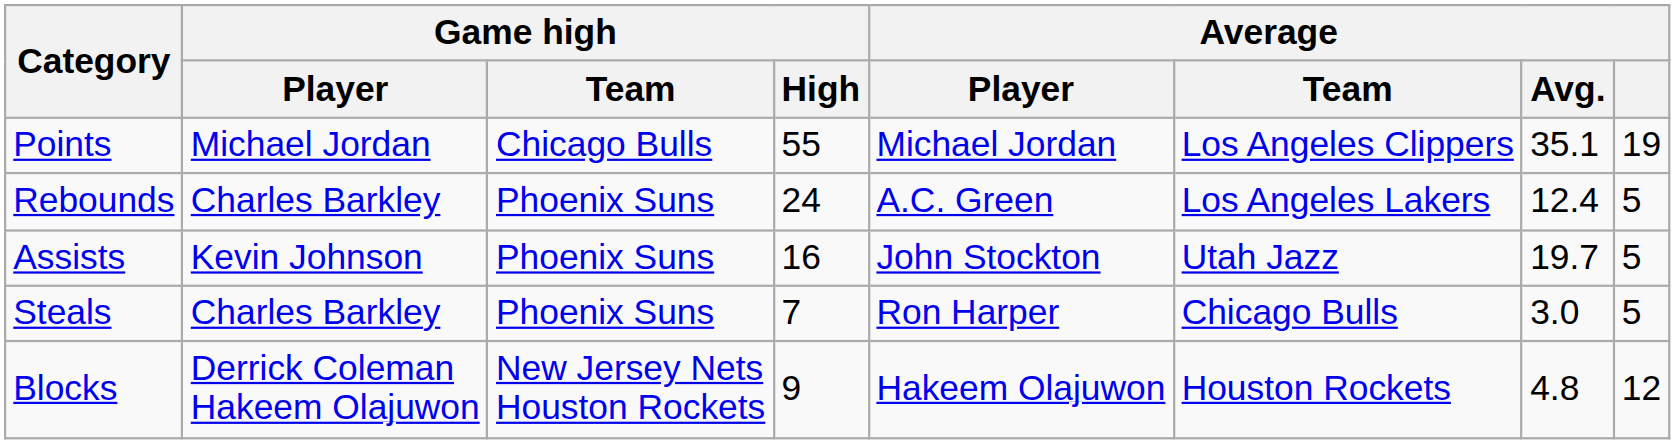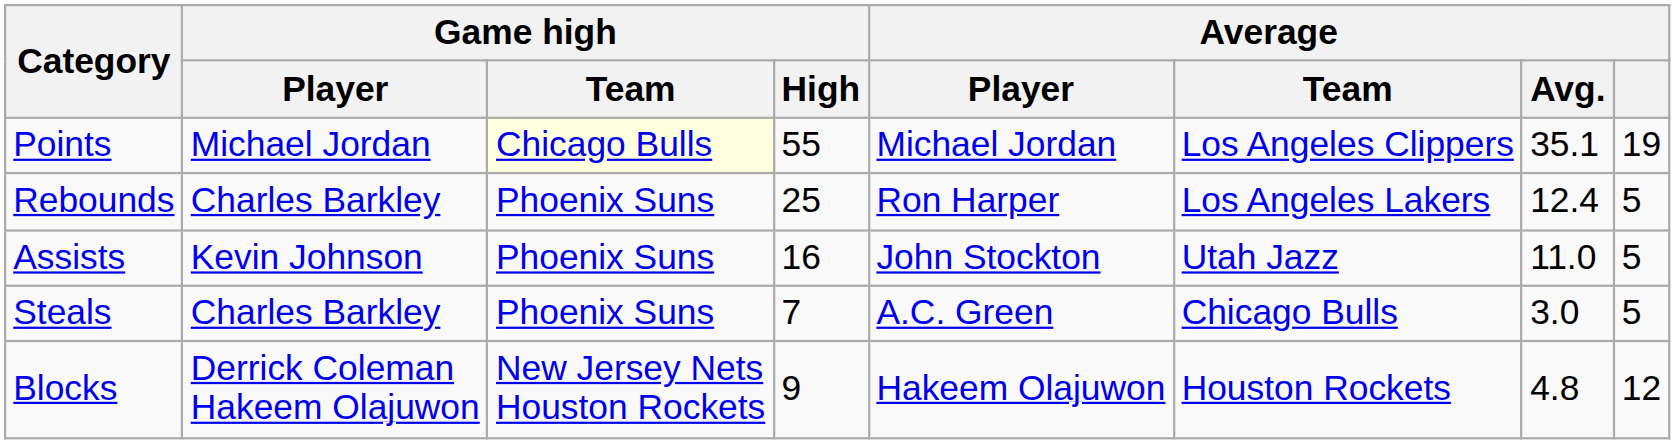 <table class=wikitable style="text-align:left;">
 <tr>
 <th rowspan=2>Category</th>
 <th colspan=3>Game high</th>
 <th colspan=4>Average</th>
 </tr>
 <tr>
 <th>Player</th>
 <th>Team</th>
 <th>High</th>
 <th>Player</th>
 <th>Team</th>
 <th>Avg.</th>
 <th></th>
 </tr>
 <tr>
 <td><a href='#'>Points</a></td>
 <td><a href='#'>Michael Jordan</a></td>
-<td><a href='#'>Chicago Bulls</a></td>
+<td style="background: lightyellow;"><a href='#'>Chicago Bulls</a></td>
 <td>55</td>
 <td><a href='#'>Michael Jordan</a></td>
 <td><a href='#'>Los Angeles Clippers</a></td>
 <td>35.1</td>
 <td>19</td>
 </tr>
 <tr>
 <td><a href='#'>Rebounds</a></td>
 <td><a href='#'>Charles Barkley</a></td>
 <td><a href='#'>Phoenix Suns</a></td>
-<td>24</td>
-<td><a href='#'>A.C. Green</a></td>
+<td>25</td>
+<td><a href='#'>Ron Harper</a></td>
 <td><a href='#'>Los Angeles Lakers</a></td>
 <td>12.4</td>
 <td>5</td>
 </tr>
 <tr>
 <td><a href='#'>Assists</a></td>
 <td><a href='#'>Kevin Johnson</a></td>
 <td><a href='#'>Phoenix Suns</a></td>
 <td>16</td>
 <td><a href='#'>John Stockton</a></td>
 <td><a href='#'>Utah Jazz</a></td>
-<td>19.7</td>
+<td>11.0</td>
 <td>5</td>
 </tr>
 <tr>
 <td><a href='#'>Steals</a></td>
 <td><a href='#'>Charles Barkley</a></td>
 <td><a href='#'>Phoenix Suns</a></td>
 <td>7</td>
-<td><a href='#'>Ron Harper</a></td>
+<td><a href='#'>A.C. Green</a></td>
 <td><a href='#'>Chicago Bulls</a></td>
 <td>3.0</td>
 <td>5</td>
 </tr>
 <tr>
 <td><a href='#'>Blocks</a></td>
 <td><a href='#'>Derrick Coleman</a><br><a href='#'>Hakeem Olajuwon</a></td>
 <td><a href='#'>New Jersey Nets</a><br><a href='#'>Houston Rockets</a></td>
 <td>9</td>
 <td><a href='#'>Hakeem Olajuwon</a></td>
 <td><a href='#'>Houston Rockets</a></td>
 <td>4.8</td>
 <td>12</td>
 </tr>
 </table>
